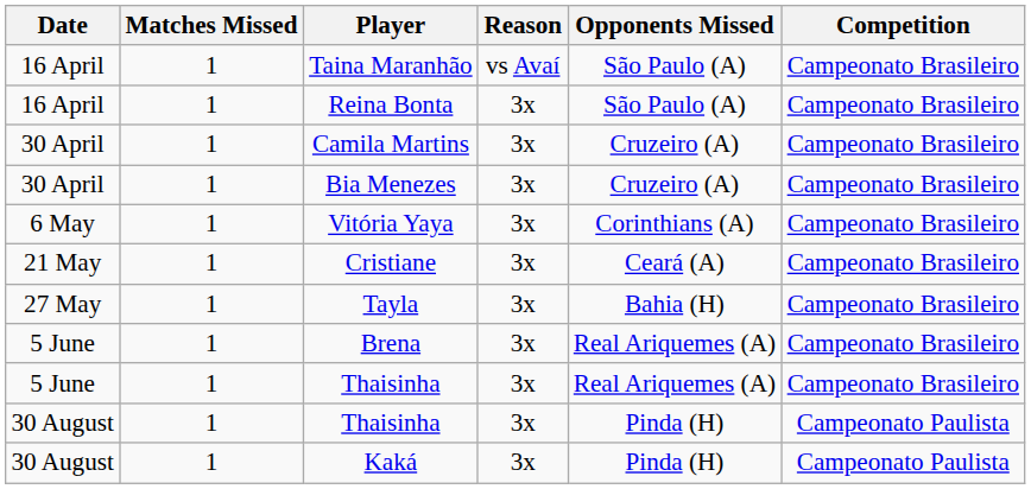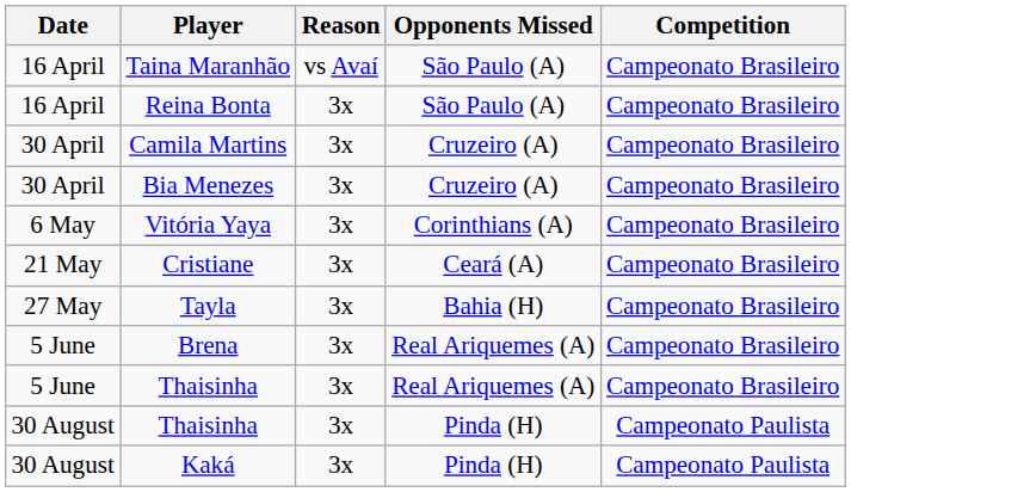 <table class="wikitable" style="text-align: center">
 <tr>
 <th>Date</th>
-<th>Matches Missed</th>
 <th>Player</th>
 <th>Reason</th>
 <th>Opponents Missed</th>
 <th>Competition</th>
 </tr>
 <tr>
 <td>16 April</td>
-<td>1</td>
 <td><a href='#'>Taina Maranhão</a></td>
 <td> vs <a href='#'>Avaí</a></td>
 <td><a href='#'>São Paulo</a> (A)</td>
 <td><a href='#'>Campeonato Brasileiro</a></td>
 </tr>
 <tr>
 <td>16 April</td>
-<td>1</td>
 <td><a href='#'>Reina Bonta</a></td>
 <td>3x </td>
 <td><a href='#'>São Paulo</a> (A)</td>
 <td><a href='#'>Campeonato Brasileiro</a></td>
 </tr>
 <tr>
 <td>30 April</td>
-<td>1</td>
 <td><a href='#'>Camila Martins</a></td>
 <td>3x </td>
 <td><a href='#'>Cruzeiro</a> (A)</td>
 <td><a href='#'>Campeonato Brasileiro</a></td>
 </tr>
 <tr>
 <td>30 April</td>
-<td>1</td>
 <td><a href='#'>Bia Menezes</a></td>
 <td>3x </td>
 <td><a href='#'>Cruzeiro</a> (A)</td>
 <td><a href='#'>Campeonato Brasileiro</a></td>
 </tr>
 <tr>
 <td>6 May</td>
-<td>1</td>
 <td><a href='#'>Vitória Yaya</a></td>
 <td>3x </td>
 <td><a href='#'>Corinthians</a> (A)</td>
 <td><a href='#'>Campeonato Brasileiro</a></td>
 </tr>
 <tr>
 <td>21 May</td>
-<td>1</td>
 <td><a href='#'>Cristiane</a></td>
 <td>3x </td>
 <td><a href='#'>Ceará</a> (A)</td>
 <td><a href='#'>Campeonato Brasileiro</a></td>
 </tr>
 <tr>
 <td>27 May</td>
-<td>1</td>
 <td><a href='#'>Tayla</a></td>
 <td>3x </td>
 <td><a href='#'>Bahia</a> (H)</td>
 <td><a href='#'>Campeonato Brasileiro</a></td>
 </tr>
 <tr>
 <td>5 June</td>
-<td>1</td>
 <td><a href='#'>Brena</a></td>
 <td>3x </td>
 <td><a href='#'>Real Ariquemes</a> (A)</td>
 <td><a href='#'>Campeonato Brasileiro</a></td>
 </tr>
 <tr>
 <td>5 June</td>
-<td>1</td>
 <td><a href='#'>Thaisinha</a></td>
 <td>3x </td>
 <td><a href='#'>Real Ariquemes</a> (A)</td>
 <td><a href='#'>Campeonato Brasileiro</a></td>
 </tr>
 <tr>
 <td>30 August</td>
-<td>1</td>
 <td><a href='#'>Thaisinha</a></td>
 <td>3x </td>
 <td><a href='#'>Pinda</a> (H)</td>
 <td><a href='#'>Campeonato Paulista</a></td>
 </tr>
 <tr>
 <td>30 August</td>
-<td>1</td>
 <td><a href='#'>Kaká</a></td>
 <td>3x </td>
 <td><a href='#'>Pinda</a> (H)</td>
 <td><a href='#'>Campeonato Paulista</a></td>
 </tr>
 </table>
